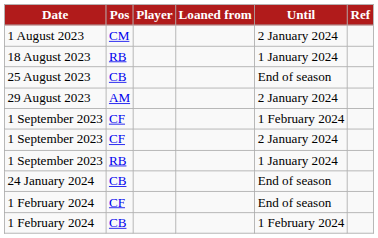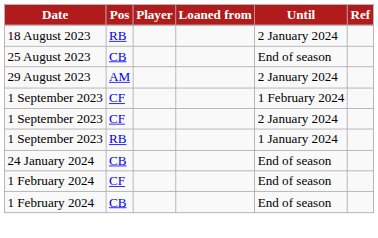 <table class="wikitable plainrowheaders sortable">
 <tr>
 <th style="background:#B11B1B;color:#fff;">Date</th>
 <th style="background:#B11B1B;color:#fff;">Pos</th>
 <th style="background:#B11B1B;color:#fff;">Player</th>
 <th style="background:#B11B1B;color:#fff;">Loaned from</th>
 <th style="background:#B11B1B;color:#fff;">Until</th>
 <th style="background:#B11B1B;color:#fff;">Ref</th>
 </tr>
 <tr>
-<td>1 August 2023</td>
-<td><a href='#'>CM</a></td>
-<td></td>
-<td></td>
-<td>2 January 2024</td>
-<td></td>
-</tr>
-<tr>
 <td>18 August 2023</td>
 <td><a href='#'>RB</a></td>
 <td></td>
 <td></td>
-<td>1 January 2024</td>
+<td>2 January 2024</td>
 <td></td>
 </tr>
 <tr>
 <td>25 August 2023</td>
 <td><a href='#'>CB</a></td>
 <td></td>
 <td></td>
 <td>End of season</td>
 <td></td>
 </tr>
 <tr>
 <td>29 August 2023</td>
 <td><a href='#'>AM</a></td>
 <td></td>
 <td></td>
 <td>2 January 2024</td>
 <td></td>
 </tr>
 <tr>
 <td>1 September 2023</td>
 <td><a href='#'>CF</a></td>
 <td></td>
 <td></td>
 <td>1 February 2024</td>
 <td></td>
 </tr>
 <tr>
 <td>1 September 2023</td>
 <td><a href='#'>CF</a></td>
 <td></td>
 <td></td>
 <td>2 January 2024</td>
 <td></td>
 </tr>
 <tr>
 <td>1 September 2023</td>
 <td><a href='#'>RB</a></td>
 <td></td>
 <td></td>
 <td>1 January 2024</td>
 <td></td>
 </tr>
 <tr>
 <td>24 January 2024</td>
 <td><a href='#'>CB</a></td>
 <td></td>
 <td></td>
 <td>End of season</td>
 <td></td>
 </tr>
 <tr>
 <td>1 February 2024</td>
 <td><a href='#'>CF</a></td>
 <td></td>
 <td></td>
 <td>End of season</td>
 <td></td>
 </tr>
 <tr>
 <td>1 February 2024</td>
 <td><a href='#'>CB</a></td>
 <td></td>
 <td></td>
-<td>1 February 2024</td>
+<td>End of season</td>
 <td></td>
 </tr>
 </table>
